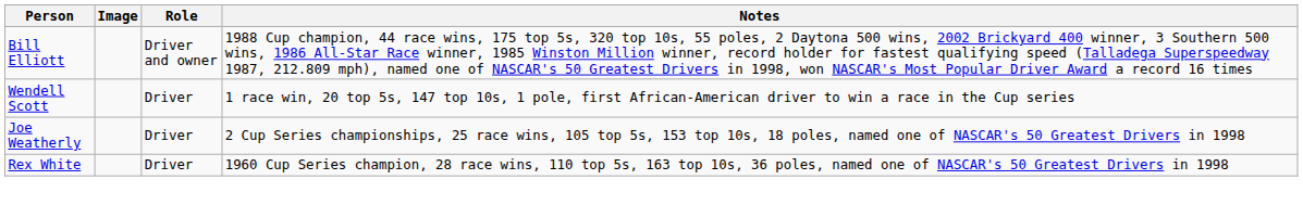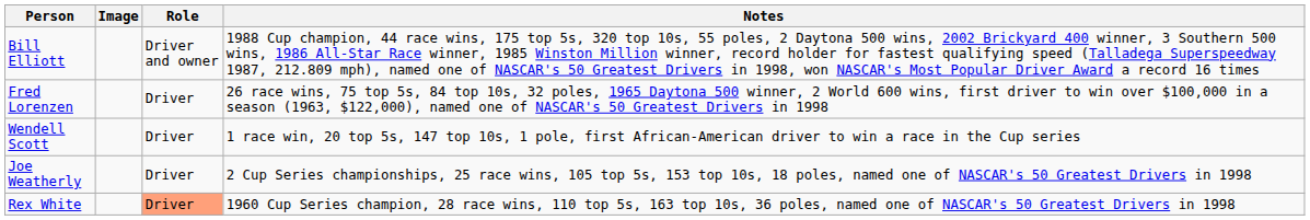 <table class="wikitable sortable">
 <tr>
 <th>Person</th>
 <th>Image</th>
 <th>Role</th>
 <th>Notes</th>
 </tr>
 <tr>
 <td><a href='#'>Bill Elliott</a></td>
 <td></td>
 <td>Driver and owner</td>
 <td>1988 Cup champion, 44 race wins, 175 top 5s, 320 top 10s, 55 poles, 2 Daytona 500 wins, <a href='#'>2002 Brickyard 400</a> winner, 3 Southern 500 wins, <a href='#'>1986 All-Star Race</a> winner, 1985 <a href='#'>Winston Million</a> winner, record holder for fastest qualifying speed (<a href='#'>Talladega Superspeedway</a> 1987, 212.809 mph), named one of <a href='#'>NASCAR's 50 Greatest Drivers</a> in 1998, won <a href='#'>NASCAR's Most Popular Driver Award</a> a record 16 times</td>
+</tr>
+<tr>
+<td><a href='#'>Fred Lorenzen</a></td>
+<td></td>
+<td>Driver</td>
+<td>26 race wins, 75 top 5s, 84 top 10s, 32 poles, <a href='#'>1965 Daytona 500</a> winner, 2 World 600 wins, first driver to win over $100,000 in a season (1963, $122,000), named one of <a href='#'>NASCAR's 50 Greatest Drivers</a> in 1998</td>
 </tr>
 <tr>
 <td><a href='#'>Wendell Scott</a></td>
 <td></td>
 <td>Driver</td>
 <td>1 race win, 20 top 5s, 147 top 10s, 1 pole, first African-American driver to win a race in the Cup series</td>
 </tr>
 <tr sup>
 <td><a href='#'>Joe Weatherly</a></td>
 <td></td>
 <td>Driver</td>
 <td>2 Cup Series championships, 25 race wins, 105 top 5s, 153 top 10s, 18 poles, named one of <a href='#'>NASCAR's 50 Greatest Drivers</a> in 1998</td>
 </tr>
 <tr>
 <td><a href='#'>Rex White</a></td>
 <td></td>
-<td>Driver</td>
+<td style="background: lightsalmon;">Driver</td>
 <td>1960 Cup Series champion, 28 race wins, 110 top 5s, 163 top 10s, 36 poles, named one of <a href='#'>NASCAR's 50 Greatest Drivers</a> in 1998</td>
 </tr>
 </table>
